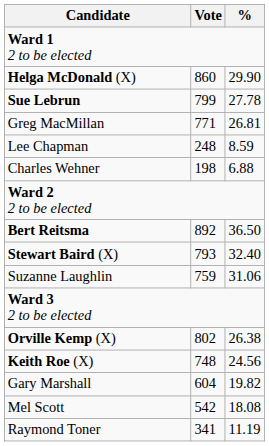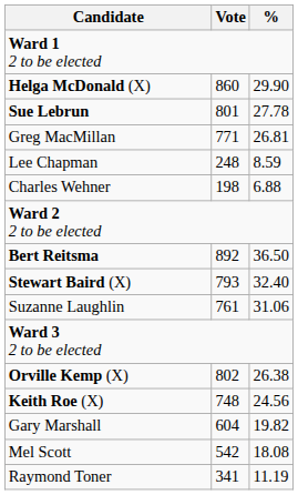 <table class="wikitable">
 <tr>
 <th bgcolor="#DDDDFF" width="200px">Candidate</th>
 <th bgcolor="#DDDDFF">Vote</th>
 <th bgcolor="#DDDDFF">%</th>
 </tr>
 <tr>
 <td colspan="4"><strong>Ward 1</strong>  <br> <em>2 to be elected</em></td>
 </tr>
 <tr>
 <td><strong>Helga McDonald</strong> (X)</td>
 <td>860</td>
 <td>29.90</td>
 </tr>
 <tr>
 <td><strong>Sue Lebrun</strong></td>
-<td>799</td>
+<td>801</td>
 <td>27.78</td>
 </tr>
 <tr>
 <td>Greg MacMillan</td>
 <td>771</td>
 <td>26.81</td>
 </tr>
 <tr>
 <td>Lee Chapman</td>
 <td>248</td>
 <td>8.59</td>
 </tr>
 <tr>
 <td>Charles Wehner</td>
 <td>198</td>
 <td>6.88</td>
 </tr>
 <tr>
 <td colspan="4"><strong>Ward 2</strong> <br> <em>2 to be elected</em></td>
 </tr>
 <tr>
 <td><strong>Bert Reitsma</strong></td>
 <td>892</td>
 <td>36.50</td>
 </tr>
 <tr>
 <td><strong>Stewart Baird</strong> (X)</td>
 <td>793</td>
 <td>32.40</td>
 </tr>
 <tr>
 <td>Suzanne Laughlin</td>
-<td>759</td>
+<td>761</td>
 <td>31.06</td>
 </tr>
 <tr>
 <td colspan="4"><strong>Ward 3</strong> <br> <em>2 to be elected</em></td>
 </tr>
 <tr>
 <td><strong>Orville Kemp</strong> (X)</td>
 <td>802</td>
 <td>26.38</td>
 </tr>
 <tr>
 <td><strong>Keith Roe</strong> (X)</td>
 <td>748</td>
 <td>24.56</td>
 </tr>
 <tr>
 <td>Gary Marshall</td>
 <td>604</td>
 <td>19.82</td>
 </tr>
 <tr>
 <td>Mel Scott</td>
 <td>542</td>
 <td>18.08</td>
 </tr>
 <tr>
 <td>Raymond Toner</td>
 <td>341</td>
 <td>11.19</td>
 </tr>
 </table>
